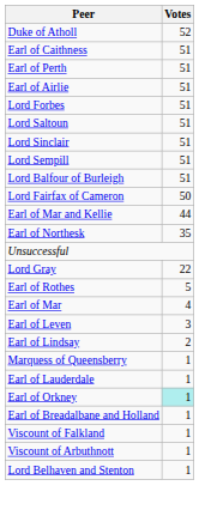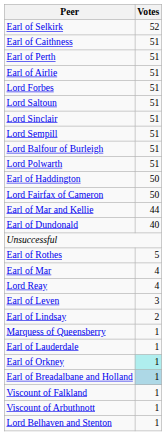 <table class="wikitable">
 <tr>
 <th>Peer</th>
 <th>Votes</th>
 </tr>
 <tr>
-<td><a href='#'>Duke of Atholl</a></td>
+<td><a href='#'>Earl of Selkirk</a></td>
 <td align=right>52</td>
 </tr>
 <tr>
 <td><a href='#'>Earl of Caithness</a></td>
 <td align=right>51</td>
 </tr>
 <tr>
 <td><a href='#'>Earl of Perth</a></td>
 <td align=right>51</td>
 </tr>
 <tr>
 <td><a href='#'>Earl of Airlie</a></td>
 <td align=right>51</td>
 </tr>
 <tr>
 <td><a href='#'>Lord Forbes</a></td>
 <td align=right>51</td>
 </tr>
 <tr>
 <td><a href='#'>Lord Saltoun</a></td>
 <td align=right>51</td>
 </tr>
 <tr>
 <td><a href='#'>Lord Sinclair</a></td>
 <td align=right>51</td>
 </tr>
 <tr>
 <td><a href='#'>Lord Sempill</a></td>
 <td align=right>51</td>
 </tr>
 <tr>
 <td><a href='#'>Lord Balfour of Burleigh</a></td>
 <td align=right>51</td>
 </tr>
 <tr>
+<td><a href='#'>Lord Polwarth</a></td>
+<td align=right>51</td>
+</tr>
+<tr>
+<td><a href='#'>Earl of Haddington</a></td>
+<td align=right>50</td>
+</tr>
+<tr>
 <td><a href='#'>Lord Fairfax of Cameron</a></td>
 <td align=right>50</td>
 </tr>
 <tr>
 <td><a href='#'>Earl of Mar and Kellie</a></td>
 <td align=right>44</td>
 </tr>
 <tr>
-<td><a href='#'>Earl of Northesk</a></td>
-<td align=right>35</td>
+<td><a href='#'>Earl of Dundonald</a></td>
+<td align=right>40</td>
 </tr>
 <tr>
 <td colspan=2><em>Unsuccessful</em></td>
-</tr>
-<tr>
-<td><a href='#'>Lord Gray</a></td>
-<td align=right>22</td>
 </tr>
 <tr>
 <td><a href='#'>Earl of Rothes</a></td>
 <td align=right>5</td>
 </tr>
 <tr>
 <td><a href='#'>Earl of Mar</a></td>
+<td align=right>4</td>
+</tr>
+<tr>
+<td><a href='#'>Lord Reay</a></td>
 <td align=right>4</td>
 </tr>
 <tr>
 <td><a href='#'>Earl of Leven</a></td>
 <td align=right>3</td>
 </tr>
 <tr>
 <td><a href='#'>Earl of Lindsay</a></td>
 <td align=right>2</td>
 </tr>
 <tr>
 <td><a href='#'>Marquess of Queensberry</a></td>
 <td align=right>1</td>
 </tr>
 <tr>
 <td><a href='#'>Earl of Lauderdale</a></td>
 <td align=right>1</td>
 </tr>
 <tr>
 <td><a href='#'>Earl of Orkney</a></td>
 <td align=right style="background: paleturquoise;">1</td>
 </tr>
 <tr>
 <td><a href='#'>Earl of Breadalbane and Holland</a></td>
-<td align=right>1</td>
+<td align=right style="background: lightblue;">1</td>
 </tr>
 <tr>
 <td><a href='#'>Viscount of Falkland</a></td>
 <td align=right>1</td>
 </tr>
 <tr>
 <td><a href='#'>Viscount of Arbuthnott</a></td>
 <td align=right>1</td>
 </tr>
 <tr>
 <td><a href='#'>Lord Belhaven and Stenton</a></td>
 <td align=right>1</td>
 </tr>
 </table>
